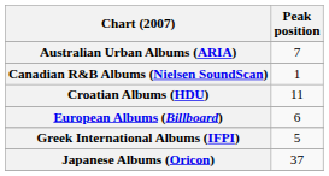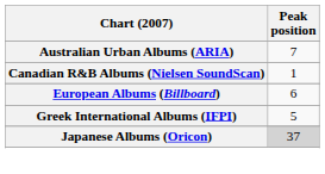 <table class="wikitable sortable plainrowheaders" style="text-align:center">
 <tr>
 <th scope="col">Chart (2007)</th>
 <th scope="col">Peak<br>position</th>
 </tr>
 <tr>
 </tr>
 <tr>
 <th scope="row">Australian Urban Albums (<a href='#'>ARIA</a>)</th>
 <td>7</td>
 </tr>
 <tr>
 </tr>
 <tr>
 </tr>
 <tr>
 </tr>
 <tr>
 </tr>
 <tr>
 <th scope="row">Canadian R&B Albums (<a href='#'>Nielsen SoundScan</a>)</th>
 <td>1</td>
-</tr>
-<tr>
-<th scope="row">Croatian Albums (<a href='#'>HDU</a>)</th>
-<td>11</td>
 </tr>
 <tr>
 </tr>
 <tr>
 </tr>
 <tr>
 </tr>
 <tr>
 <th scope="row"><a href='#'>European Albums</a> (<em><a href='#'>Billboard</a></em>)</th>
 <td>6</td>
 </tr>
 <tr>
 </tr>
 <tr>
 </tr>
 <tr>
 <th scope="row">Greek International Albums (<a href='#'>IFPI</a>)</th>
 <td>5</td>
 </tr>
 <tr>
 </tr>
 <tr>
 </tr>
 <tr>
 <th scope="row">Japanese Albums (<a href='#'>Oricon</a>)</th>
-<td>37</td>
+<td style="background: lightgrey;">37</td>
 </tr>
 <tr>
 </tr>
 <tr>
 </tr>
 <tr>
 </tr>
 <tr>
 </tr>
 <tr>
 </tr>
 <tr>
 </tr>
 <tr>
 </tr>
 <tr>
 </tr>
 <tr>
 </tr>
 <tr>
 </tr>
 <tr>
 </tr>
 </table>
